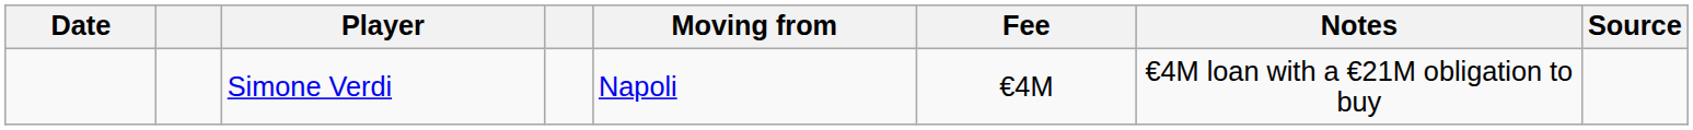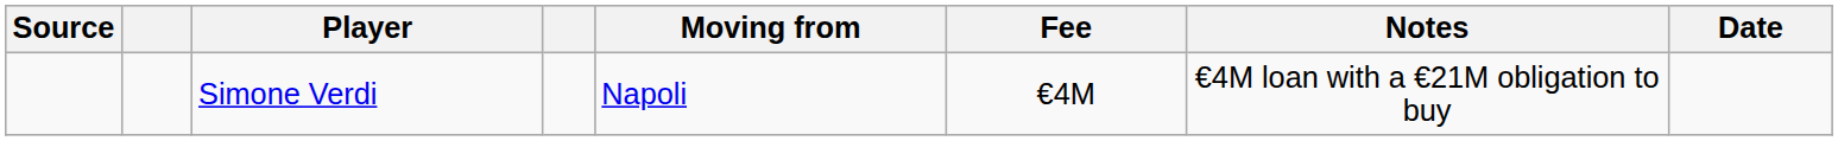 <table class="wikitable sortable">
 <tr>
-<th style="width:80px;">Date</th>
+<th style="width:20px;">Source</th>
 <th style="width:30px;"></th>
 <th style="width:180px;">Player</th>
 <th style="width:20px;"></th>
 <th style="width:180px;">Moving from</th>
 <th style="width:120px;" class="unsortable">Fee</th>
 <th style="width:250px;" class="unsortable">Notes</th>
-<th style="width:20px;">Source</th>
+<th style="width:80px;">Date</th>
 </tr>
 <tr>
 <td></td>
 <td align=center></td>
 <td> <a href='#'>Simone Verdi</a></td>
 <td align=center></td>
 <td> <a href='#'>Napoli</a></td>
 <td align=center>€4M</td>
 <td align=center>€4M loan with a €21M obligation to buy</td>
 <td></td>
 </tr>
 </table>
